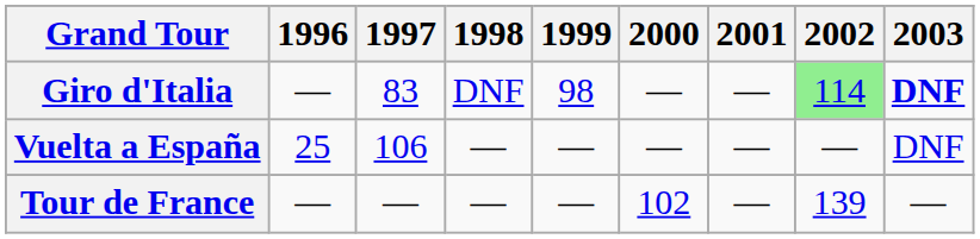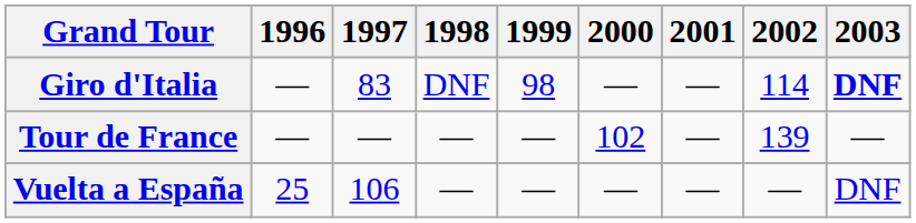 <table class="wikitable plainrowheaders">
 <tr>
 <th scope="col"><a href='#'>Grand Tour</a></th>
 <th scope="col">1996</th>
 <th scope="col">1997</th>
 <th scope="col">1998</th>
 <th scope="col">1999</th>
 <th scope="col">2000</th>
 <th scope="col">2001</th>
 <th scope="col">2002</th>
 <th scope="col">2003</th>
 </tr>
 <tr style="text-align:center;">
 <th scope="row"> <a href='#'>Giro d'Italia</a></th>
 <td>—</td>
 <td style="text-align:center;"><a href='#'>83</a></td>
 <td style="text-align:center;"><a href='#'>DNF</a></td>
 <td style="text-align:center;"><a href='#'>98</a></td>
 <td>—</td>
 <td>—</td>
-<td style="background: lightgreen; text-align:center;"><a href='#'>114</a></td>
+<td style="text-align:center;"><a href='#'>114</a></td>
 <td style="text-align:center;"><strong><a href='#'>DNF</a></strong></td>
+</tr>
+<tr style="text-align:center;">
+<th scope="row"> <a href='#'>Tour de France</a></th>
+<td>—</td>
+<td>—</td>
+<td>—</td>
+<td>—</td>
+<td style="text-align:center;"><a href='#'>102</a></td>
+<td>—</td>
+<td style="text-align:center;"><a href='#'>139</a></td>
+<td>—</td>
 </tr>
 <tr style="text-align:center;">
 <th scope="row"> <a href='#'>Vuelta a España</a></th>
 <td style="text-align:center;"><a href='#'>25</a></td>
 <td style="text-align:center;"><a href='#'>106</a></td>
 <td>—</td>
 <td>—</td>
 <td>—</td>
 <td>—</td>
 <td>—</td>
 <td style="text-align:center;"><a href='#'>DNF</a></td>
 </tr>
-<tr style="text-align:center;">
-<th scope="row"> <a href='#'>Tour de France</a></th>
-<td>—</td>
-<td>—</td>
-<td>—</td>
-<td>—</td>
-<td style="text-align:center;"><a href='#'>102</a></td>
-<td>—</td>
-<td style="text-align:center;"><a href='#'>139</a></td>
-<td>—</td>
-</tr>
 </table>
